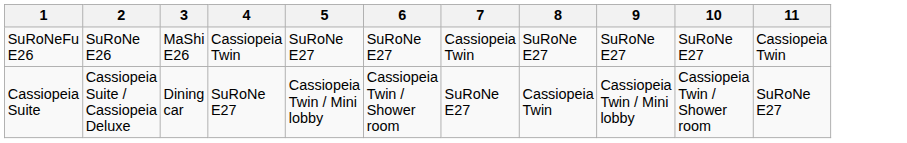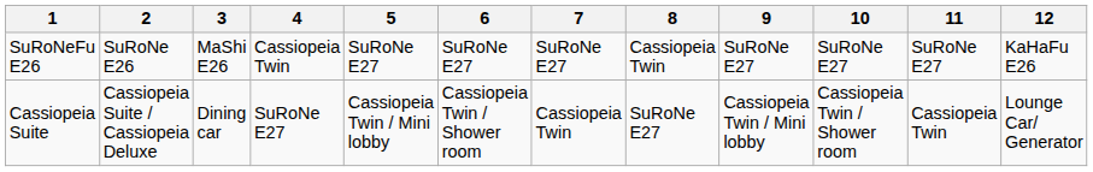 <table class="wikitable">
 <tr>
 <th>1</th>
 <th>2</th>
 <th>3</th>
 <th>4</th>
 <th>5</th>
 <th>6</th>
 <th>7</th>
 <th>8</th>
 <th>9</th>
 <th>10</th>
 <th>11</th>
+<th>12</th>
 </tr>
 <tr>
 <td>SuRoNeFu E26</td>
 <td>SuRoNe E26</td>
 <td>MaShi E26</td>
 <td>Cassiopeia Twin</td>
 <td>SuRoNe E27</td>
 <td>SuRoNe E27</td>
+<td>SuRoNe E27</td>
 <td>Cassiopeia Twin</td>
 <td>SuRoNe E27</td>
 <td>SuRoNe E27</td>
 <td>SuRoNe E27</td>
-<td>Cassiopeia Twin</td>
+<td>KaHaFu E26</td>
 </tr>
 <tr>
 <td>Cassiopeia Suite</td>
 <td>Cassiopeia Suite / Cassiopeia Deluxe</td>
 <td>Dining car</td>
 <td>SuRoNe E27</td>
 <td>Cassiopeia Twin / Mini lobby</td>
 <td>Cassiopeia Twin / Shower room</td>
+<td>Cassiopeia Twin</td>
 <td>SuRoNe E27</td>
-<td>Cassiopeia Twin</td>
 <td>Cassiopeia Twin / Mini lobby</td>
 <td>Cassiopeia Twin / Shower room</td>
-<td>SuRoNe E27</td>
+<td>Cassiopeia Twin</td>
+<td>Lounge Car/ Generator</td>
 </tr>
 </table>
